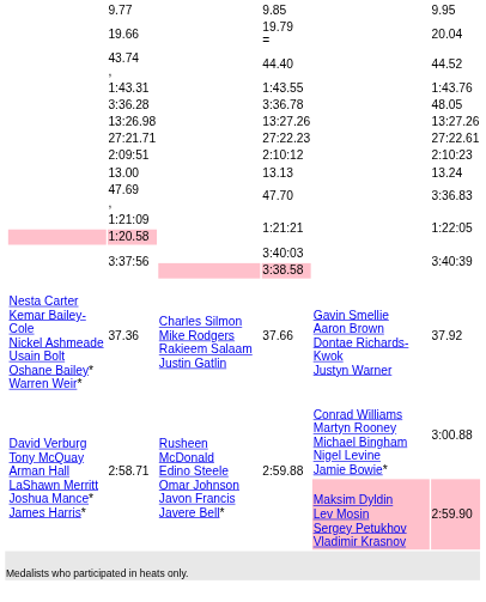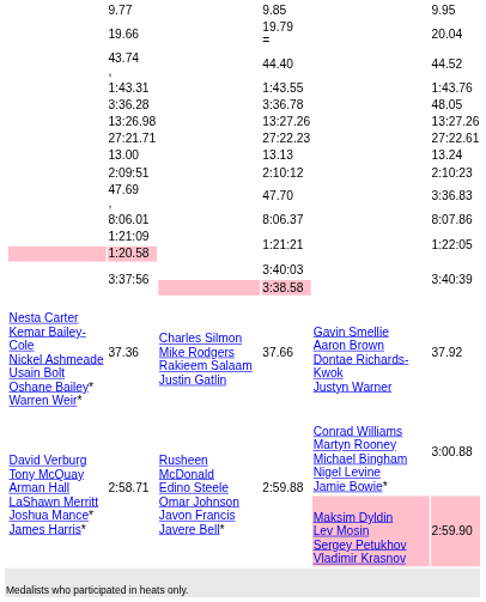 <table>
 <tr>
 <td></td>
 <td></td>
 <td>9.77<br></td>
 <td></td>
 <td>9.85<br></td>
 <td></td>
 <td>9.95</td>
 </tr>
 <tr>
 <td></td>
 <td></td>
 <td>19.66<br></td>
 <td></td>
 <td>19.79<br>=</td>
 <td></td>
 <td>20.04</td>
 </tr>
 <tr>
 <td></td>
 <td></td>
 <td>43.74 <br>, </td>
 <td></td>
 <td>44.40<br></td>
 <td></td>
 <td>44.52<br></td>
 </tr>
 <tr>
 <td></td>
 <td></td>
 <td>1:43.31<br></td>
 <td></td>
 <td>1:43.55<br></td>
 <td></td>
 <td>1:43.76</td>
 </tr>
 <tr>
 <td></td>
 <td></td>
 <td>3:36.28</td>
 <td></td>
 <td>3:36.78</td>
 <td></td>
 <td>48.05<br> </td>
 </tr>
 <tr>
 <td></td>
 <td></td>
 <td>13:26.98</td>
 <td></td>
 <td>13:27.26</td>
 <td></td>
 <td>13:27.26</td>
 </tr>
 <tr>
 <td></td>
 <td></td>
 <td>27:21.71<br> </td>
 <td></td>
 <td>27:22.23<br> </td>
 <td></td>
 <td>27:22.61</td>
 </tr>
 <tr>
 <td></td>
 <td></td>
+<td>13.00<br> </td>
+<td></td>
+<td>13.13</td>
+<td></td>
+<td>13.24</td>
+</tr>
+<tr>
+<td></td>
+<td></td>
 <td>2:09:51</td>
 <td></td>
 <td>2:10:12</td>
 <td></td>
 <td>2:10:23</td>
 </tr>
 <tr>
 <td></td>
 <td></td>
-<td>13.00<br> </td>
-<td></td>
-<td>13.13</td>
-<td></td>
-<td>13.24</td>
-</tr>
-<tr>
-<td></td>
-<td></td>
 <td>47.69<br> , </td>
 <td></td>
 <td>47.70<br> </td>
 <td></td>
 <td>3:36.83</td>
+</tr>
+<tr>
+<td></td>
+<td></td>
+<td>8:06.01</td>
+<td></td>
+<td>8:06.37</td>
+<td></td>
+<td>8:07.86</td>
 </tr>
 <tr>
 <td rowspan=2></td>
 <td></td>
 <td>1:21:09<br> </td>
 <td rowspan=2></td>
 <td rowspan=2>1:21:21<br> </td>
 <td rowspan=2></td>
 <td rowspan=2>1:22:05<br></td>
 </tr>
 <tr bgcolor=pink>
 <td></td>
 <td>1:20.58</td>
 </tr>
 <tr>
 <td rowspan=2></td>
 <td rowspan=2></td>
 <td rowspan=2>3:37:56<br> </td>
 <td></td>
 <td>3:40:03<br> </td>
 <td rowspan=2></td>
 <td rowspan=2>3:40:39<br> </td>
 </tr>
 <tr bgcolor=pink>
 <td></td>
 <td>3:38.58<br> </td>
 </tr>
 <tr>
 <td></td>
 <td><br><a href='#'>Nesta Carter</a><br><a href='#'>Kemar Bailey-Cole</a><br><a href='#'>Nickel Ashmeade</a><br><a href='#'>Usain Bolt</a><br><a href='#'>Oshane Bailey</a>* <br><a href='#'>Warren Weir</a>*</td>
 <td>37.36<br> </td>
 <td><br><a href='#'>Charles Silmon</a><br><a href='#'>Mike Rodgers</a><br><a href='#'>Rakieem Salaam</a><br><a href='#'>Justin Gatlin</a></td>
 <td>37.66</td>
 <td><br><a href='#'>Gavin Smellie</a><br><a href='#'>Aaron Brown</a><br><a href='#'>Dontae Richards-Kwok</a><br><a href='#'>Justyn Warner</a></td>
 <td>37.92<br> </td>
 </tr>
 <tr>
 <td rowspan=2></td>
 <td rowspan=2><br><a href='#'>David Verburg</a><br><a href='#'>Tony McQuay</a><br><a href='#'>Arman Hall</a><br><a href='#'>LaShawn Merritt</a><br><a href='#'>Joshua Mance</a>*<br><a href='#'>James Harris</a>*</td>
 <td rowspan=2>2:58.71<br></td>
 <td rowspan=2><br><a href='#'>Rusheen McDonald</a><br><a href='#'>Edino Steele</a><br><a href='#'>Omar Johnson</a><br><a href='#'>Javon Francis</a><br><a href='#'>Javere Bell</a>*</td>
 <td rowspan=2>2:59.88<br></td>
 <td><br><a href='#'>Conrad Williams</a><br><a href='#'>Martyn Rooney</a><br><a href='#'>Michael Bingham</a><br><a href='#'>Nigel Levine</a> <br><a href='#'>Jamie Bowie</a>*</td>
 <td>3:00.88<br></td>
 </tr>
 <tr bgcolor=pink>
 <td><br><a href='#'>Maksim Dyldin</a><br><a href='#'>Lev Mosin</a><br><a href='#'>Sergey Petukhov</a><br><a href='#'>Vladimir Krasnov</a></td>
 <td>2:59.90</td>
 </tr>
 <tr style="background:#e8e8e8;">
 <td colspan=7><br> <small>Medalists who participated in heats only.</small></td>
 </tr>
 </table>
